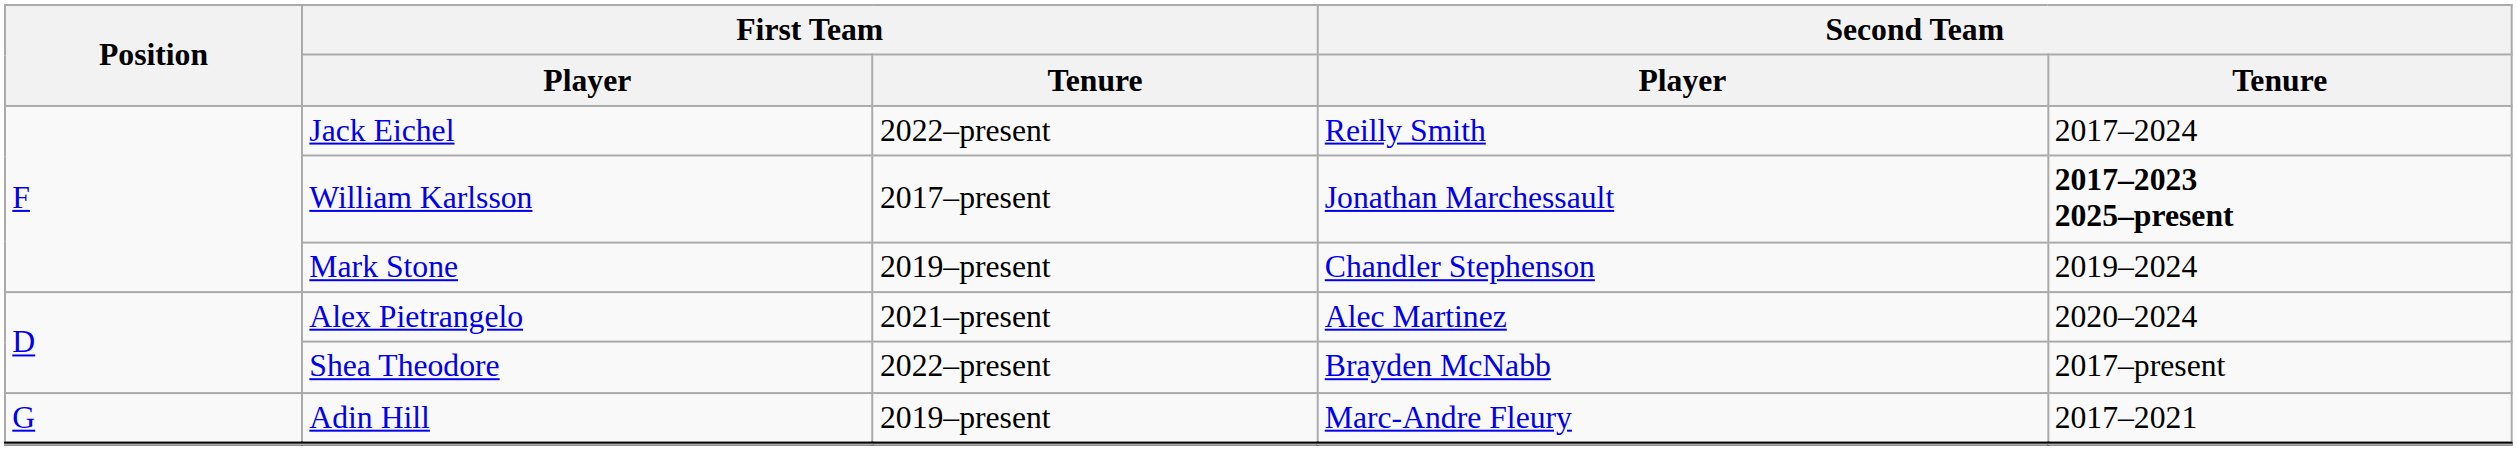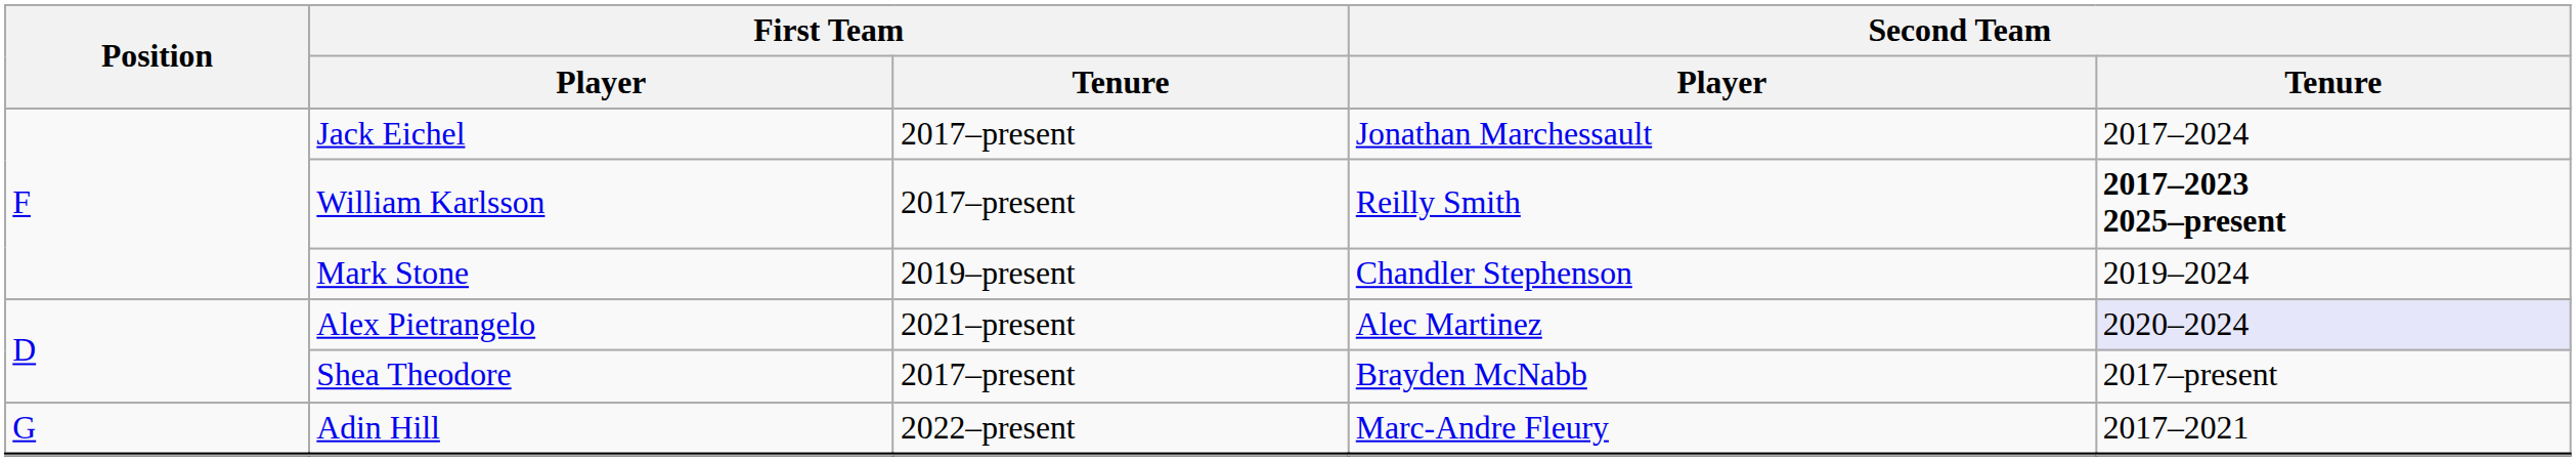 <table class="wikitable" style="width:80%">
 <tr>
 <th rowspan=2>Position</th>
 <th colspan=2>First Team</th>
 <th colspan=2>Second Team</th>
 </tr>
 <tr>
 <th>Player</th>
 <th>Tenure</th>
 <th>Player</th>
 <th>Tenure</th>
 </tr>
 <tr>
 <td rowspan="3"><a href='#'>F</a></td>
 <td><a href='#'>Jack Eichel</a></td>
-<td>2022–present</td>
-<td><a href='#'>Reilly Smith</a></td>
+<td>2017–present</td>
+<td><a href='#'>Jonathan Marchessault</a></td>
 <td>2017–2024</td>
 </tr>
 <tr>
 <td><a href='#'>William Karlsson</a></td>
 <td>2017–present</td>
-<td><a href='#'>Jonathan Marchessault</a></td>
+<td><a href='#'>Reilly Smith</a></td>
 <td><strong>2017–2023<br>2025–present</strong></td>
 </tr>
 <tr>
 <td><a href='#'>Mark Stone</a></td>
 <td>2019–present</td>
 <td><a href='#'>Chandler Stephenson</a></td>
 <td>2019–2024</td>
 </tr>
 <tr>
 <td rowspan="2"><a href='#'>D</a></td>
 <td><a href='#'>Alex Pietrangelo</a></td>
 <td>2021–present</td>
 <td><a href='#'>Alec Martinez</a></td>
-<td>2020–2024</td>
+<td style="background: lavender;">2020–2024</td>
 </tr>
 <tr>
 <td><a href='#'>Shea Theodore</a></td>
-<td>2022–present</td>
+<td>2017–present</td>
 <td><a href='#'>Brayden McNabb</a></td>
 <td>2017–present</td>
 </tr>
 <tr>
 <td><a href='#'>G</a></td>
 <td><a href='#'>Adin Hill</a></td>
-<td>2019–present</td>
+<td>2022–present</td>
 <td><a href='#'>Marc-Andre Fleury</a></td>
 <td>2017–2021</td>
 </tr>
 <tr style="border-top:2px solid black">
 </tr>
 </table>
